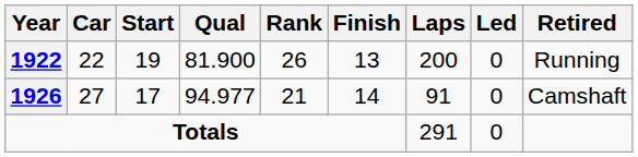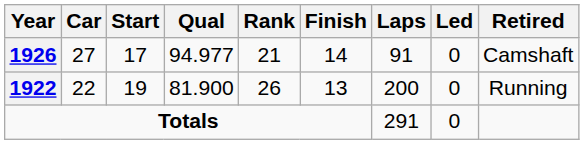 <table class="wikitable" style="text-align:center">
 <tr>
 <th>Year</th>
 <th>Car</th>
 <th>Start</th>
 <th>Qual</th>
 <th>Rank</th>
 <th>Finish</th>
 <th>Laps</th>
 <th>Led</th>
 <th>Retired</th>
 </tr>
 <tr>
+<th><a href='#'>1926</a></th>
+<td>27</td>
+<td>17</td>
+<td>94.977</td>
+<td>21</td>
+<td>14</td>
+<td>91</td>
+<td>0</td>
+<td>Camshaft</td>
+</tr>
+<tr>
 <th><a href='#'>1922</a></th>
 <td>22</td>
 <td>19</td>
 <td>81.900</td>
 <td>26</td>
 <td>13</td>
 <td>200</td>
 <td>0</td>
 <td>Running</td>
 </tr>
 <tr>
-<th><a href='#'>1926</a></th>
-<td>27</td>
-<td>17</td>
-<td>94.977</td>
-<td>21</td>
-<td>14</td>
-<td>91</td>
-<td>0</td>
-<td>Camshaft</td>
-</tr>
-<tr>
 <td colspan=6><strong>Totals</strong></td>
 <td>291</td>
 <td>0</td>
 <td></td>
 </tr>
 </table>
